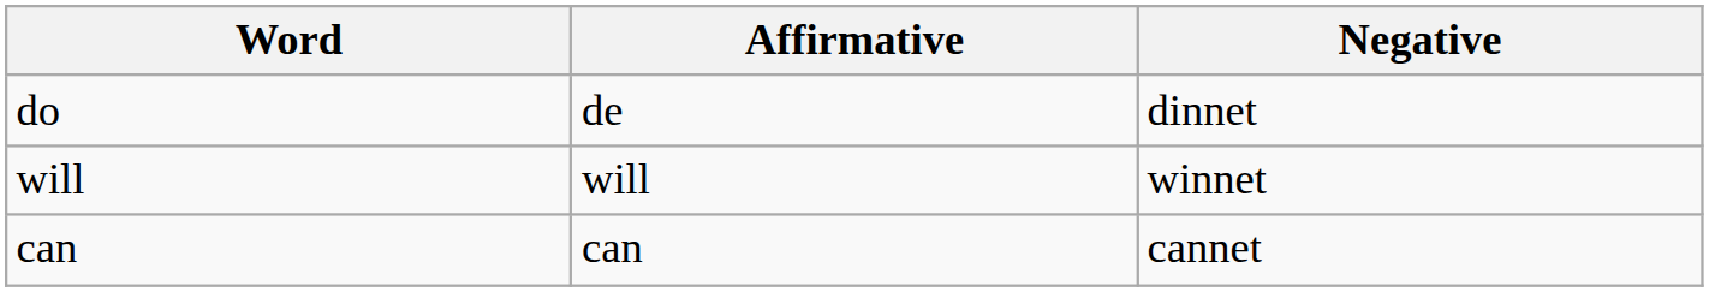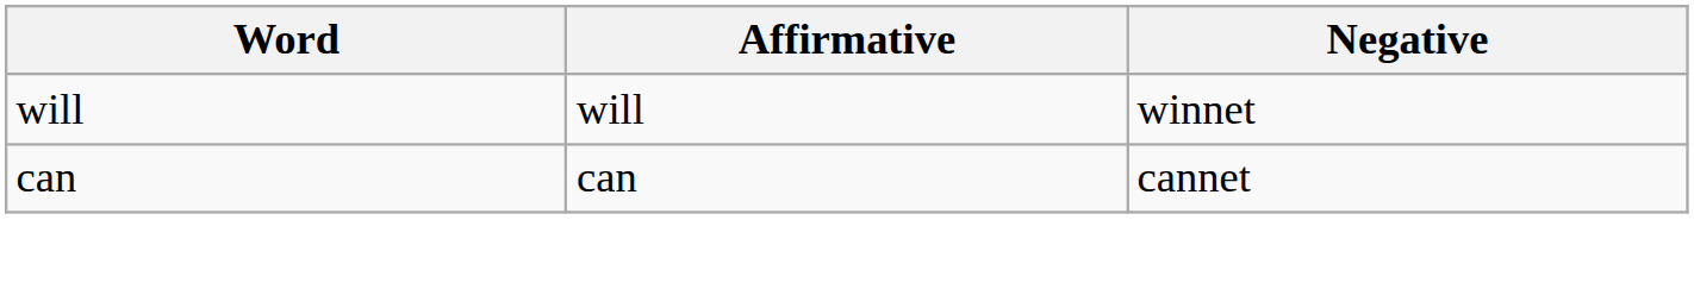 <table class="wikitable">
 <tr align=left>
 <th width=199>Word</th>
 <th width=199>Affirmative</th>
 <th width=199>Negative</th>
-</tr>
-<tr>
-<td>do</td>
-<td>de</td>
-<td>dinnet</td>
 </tr>
 <tr>
 <td>will</td>
 <td>will</td>
 <td>winnet</td>
 </tr>
 <tr>
 <td>can</td>
 <td>can</td>
 <td>cannet</td>
 </tr>
 </table>
